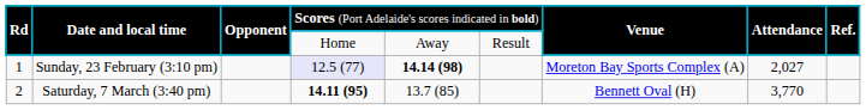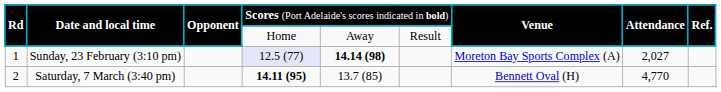 <table class="wikitable" style="font-size:90%; text-align:center;">
 <tr>
 <td style="background:black; color:white; border: solid #06AAC5 2px" rowspan=2><strong>Rd</strong></td>
 <td style="background:black; color:white; border: solid #06AAC5 2px" rowspan=2><strong>Date and local time</strong></td>
 <td style="background:black; color:white; border: solid #06AAC5 2px" rowspan=2><strong>Opponent</strong></td>
 <td style="background:black; color:white; border: solid #06AAC5 2px" colspan=3><strong>Scores</strong> <small>(Port Adelaide's scores indicated in <strong>bold</strong>)</small></td>
 <td style="background:black; color:white; border: solid #06AAC5 2px" rowspan=2><strong>Venue</strong></td>
 <td style="background:black; color:white; border: solid #06AAC5 2px" rowspan=2><strong>Attendance</strong></td>
 <td style="background:black; color:white; border: solid #06AAC5 2px" rowspan=2><strong>Ref.</strong></td>
 </tr>
 <tr>
 <td>Home</td>
 <td>Away</td>
 <td>Result</td>
 </tr>
 <tr>
 <td>1</td>
 <td>Sunday, 23 February (3:10 pm)</td>
 <td></td>
 <td style="background: lavender;">12.5 (77)</td>
 <td><strong>14.14 (98)</strong></td>
 <td></td>
 <td><a href='#'>Moreton Bay Sports Complex</a> (A)</td>
 <td>2,027</td>
 <td></td>
 </tr>
 <tr>
 <td>2</td>
 <td>Saturday, 7 March (3:40 pm)</td>
 <td></td>
 <td><strong>14.11 (95)</strong></td>
 <td>13.7 (85)</td>
 <td></td>
 <td><a href='#'>Bennett Oval</a> (H)</td>
-<td>3,770</td>
+<td>4,770</td>
 <td></td>
 </tr>
 </table>
